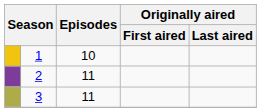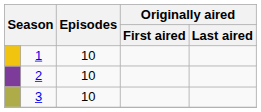 <table class="wikitable plainrowheaders" style="text-align:center;">
 <tr>
 <th colspan="2" rowspan="2">Season</th>
 <th rowspan="2">Episodes</th>
 <th colspan="2">Originally aired</th>
 </tr>
 <tr>
 <th>First aired</th>
 <th>Last aired</th>
 </tr>
 <tr>
 <td style="background: #F1C40F;"></td>
 <td><a href='#'>1</a></td>
 <td>10</td>
 <td></td>
 <td></td>
 </tr>
 <tr>
 <td style="background: #7D3C9A;"></td>
 <td><a href='#'>2</a></td>
-<td>11</td>
+<td>10</td>
 <td></td>
 <td></td>
 </tr>
 <tr>
 <td style="background: #AEAC48;"></td>
 <td><a href='#'>3</a></td>
-<td>11</td>
+<td>10</td>
 <td></td>
 <td></td>
 </tr>
 <tr>
 </tr>
 </table>
